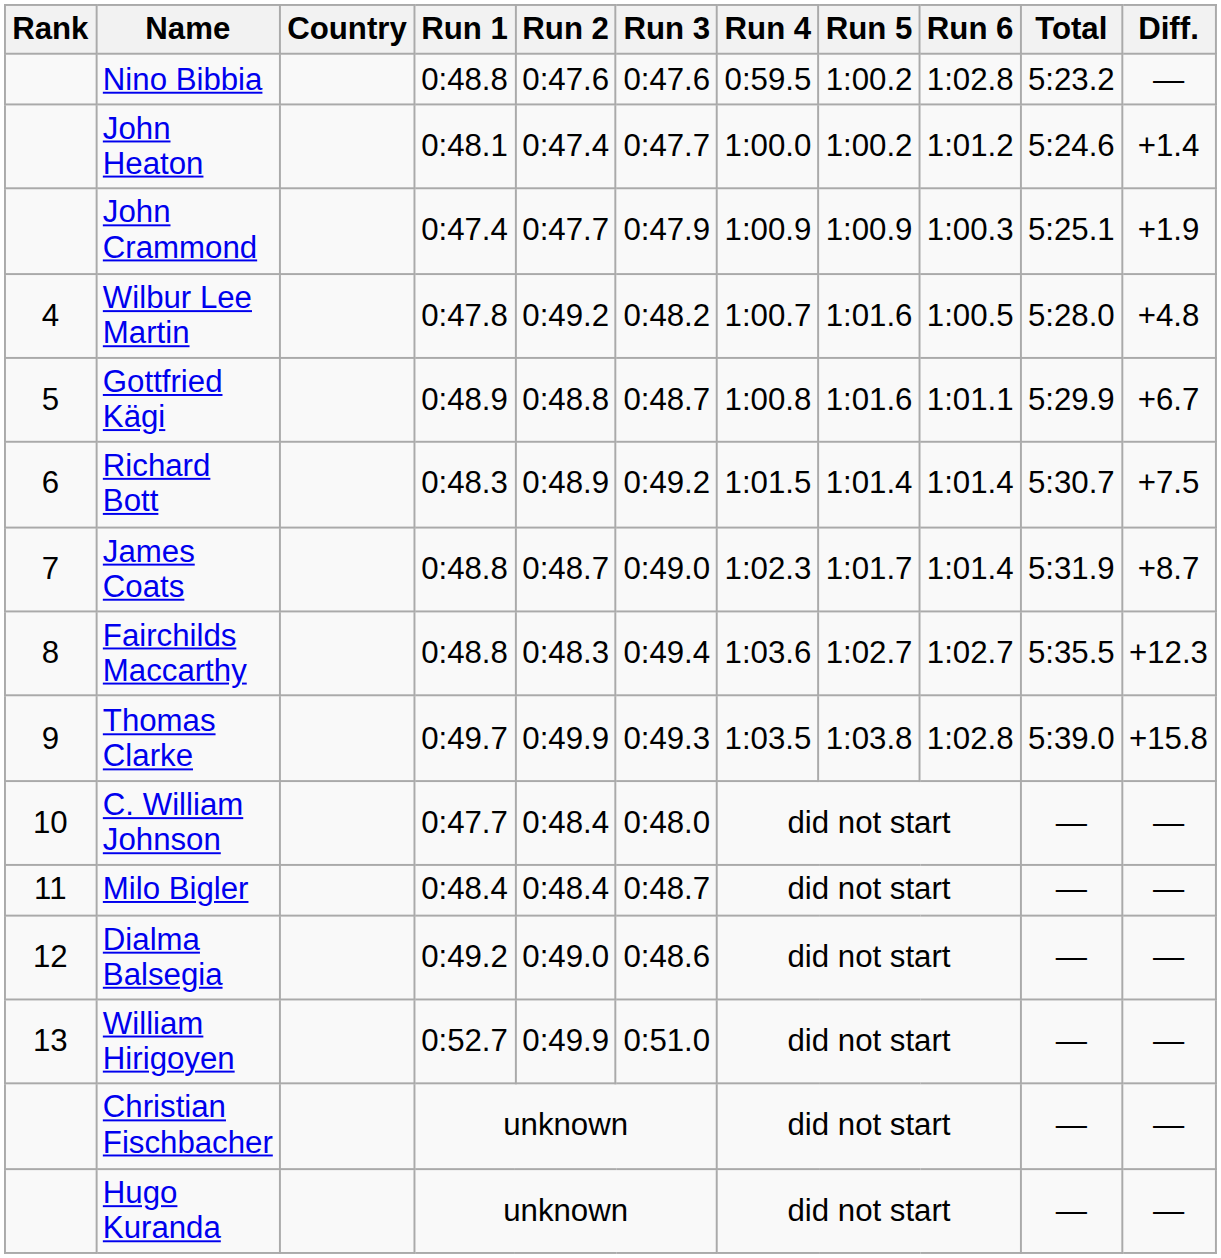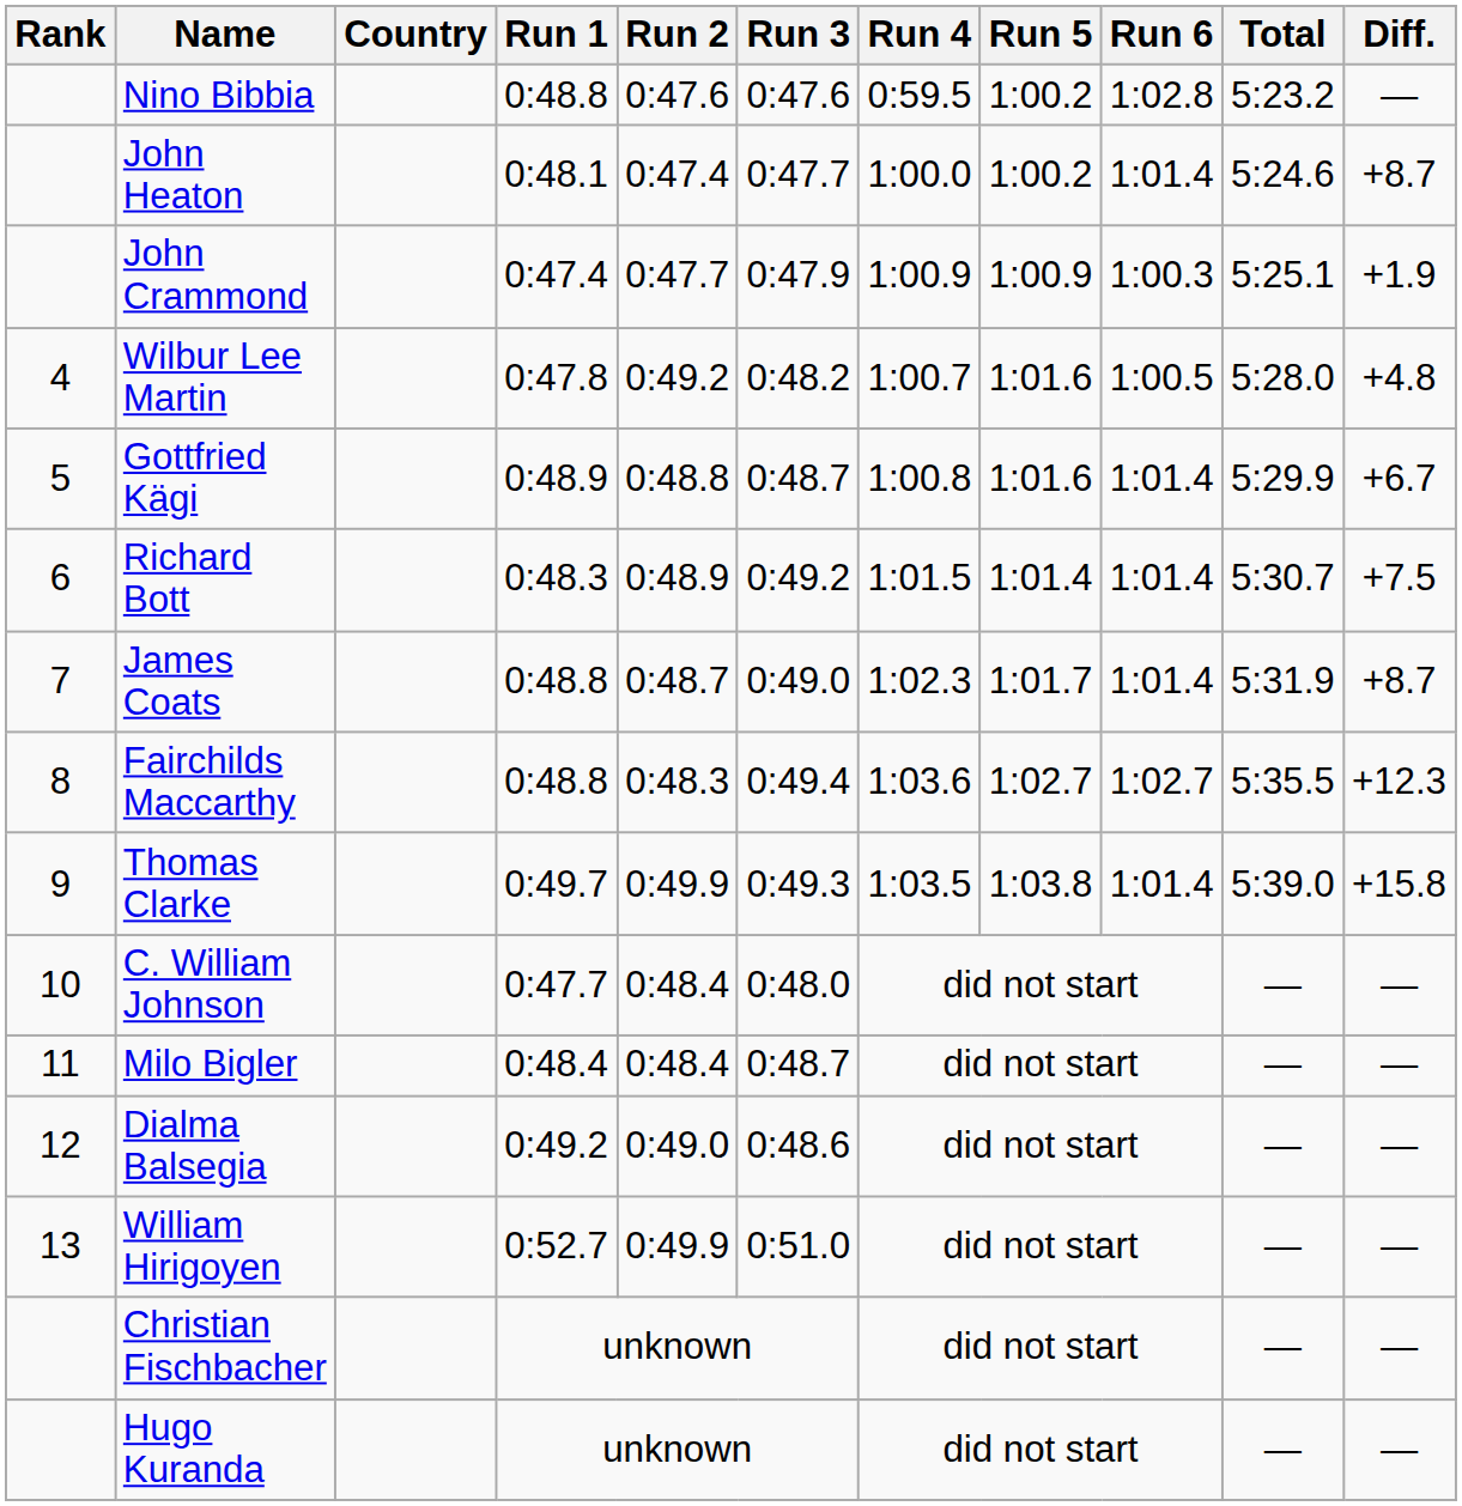 <table class="wikitable" style="text-align:center">
 <tr>
 <th>Rank</th>
 <th style="width:16em">Name</th>
 <th>Country</th>
 <th style="width:5em">Run 1</th>
 <th style="width:5em">Run 2</th>
 <th style="width:5em">Run 3</th>
 <th style="width:5em">Run 4</th>
 <th style="width:5em">Run 5</th>
 <th style="width:5em">Run 6</th>
 <th style="width:5em">Total</th>
 <th style="width:5em">Diff.</th>
 </tr>
 <tr>
 <td></td>
 <td align=left><a href='#'>Nino Bibbia</a></td>
 <td align=left></td>
 <td>0:48.8</td>
 <td>0:47.6</td>
 <td>0:47.6</td>
 <td>0:59.5</td>
 <td>1:00.2</td>
 <td>1:02.8</td>
 <td>5:23.2</td>
 <td>—</td>
 </tr>
 <tr>
 <td></td>
 <td align=left><a href='#'>John Heaton</a></td>
 <td align=left></td>
 <td>0:48.1</td>
 <td>0:47.4</td>
 <td>0:47.7</td>
 <td>1:00.0</td>
 <td>1:00.2</td>
-<td>1:01.2</td>
+<td>1:01.4</td>
 <td>5:24.6</td>
-<td>+1.4</td>
+<td>+8.7</td>
 </tr>
 <tr>
 <td></td>
 <td align=left><a href='#'>John Crammond</a></td>
 <td align=left></td>
 <td>0:47.4</td>
 <td>0:47.7</td>
 <td>0:47.9</td>
 <td>1:00.9</td>
 <td>1:00.9</td>
 <td>1:00.3</td>
 <td>5:25.1</td>
 <td>+1.9</td>
 </tr>
 <tr>
 <td>4</td>
 <td align=left><a href='#'>Wilbur Lee Martin</a></td>
 <td align=left></td>
 <td>0:47.8</td>
 <td>0:49.2</td>
 <td>0:48.2</td>
 <td>1:00.7</td>
 <td>1:01.6</td>
 <td>1:00.5</td>
 <td>5:28.0</td>
 <td>+4.8</td>
 </tr>
 <tr>
 <td>5</td>
 <td align=left><a href='#'>Gottfried Kägi</a></td>
 <td align=left></td>
 <td>0:48.9</td>
 <td>0:48.8</td>
 <td>0:48.7</td>
 <td>1:00.8</td>
 <td>1:01.6</td>
-<td>1:01.1</td>
+<td>1:01.4</td>
 <td>5:29.9</td>
 <td>+6.7</td>
 </tr>
 <tr>
 <td>6</td>
 <td align=left><a href='#'>Richard Bott</a></td>
 <td align=left></td>
 <td>0:48.3</td>
 <td>0:48.9</td>
 <td>0:49.2</td>
 <td>1:01.5</td>
 <td>1:01.4</td>
 <td>1:01.4</td>
 <td>5:30.7</td>
 <td>+7.5</td>
 </tr>
 <tr>
 <td>7</td>
 <td align=left><a href='#'>James Coats</a></td>
 <td align=left></td>
 <td>0:48.8</td>
 <td>0:48.7</td>
 <td>0:49.0</td>
 <td>1:02.3</td>
 <td>1:01.7</td>
 <td>1:01.4</td>
 <td>5:31.9</td>
 <td>+8.7</td>
 </tr>
 <tr>
 <td>8</td>
 <td align=left><a href='#'>Fairchilds Maccarthy</a></td>
 <td align=left></td>
 <td>0:48.8</td>
 <td>0:48.3</td>
 <td>0:49.4</td>
 <td>1:03.6</td>
 <td>1:02.7</td>
 <td>1:02.7</td>
 <td>5:35.5</td>
 <td>+12.3</td>
 </tr>
 <tr>
 <td>9</td>
 <td align=left><a href='#'>Thomas Clarke</a></td>
 <td align=left></td>
 <td>0:49.7</td>
 <td>0:49.9</td>
 <td>0:49.3</td>
 <td>1:03.5</td>
 <td>1:03.8</td>
-<td>1:02.8</td>
+<td>1:01.4</td>
 <td>5:39.0</td>
 <td>+15.8</td>
 </tr>
 <tr>
 <td>10</td>
 <td align=left><a href='#'>C. William Johnson</a></td>
 <td align=left></td>
 <td>0:47.7</td>
 <td>0:48.4</td>
 <td>0:48.0</td>
 <td colspan=3>did not start</td>
 <td>—</td>
 <td>—</td>
 </tr>
 <tr>
 <td>11</td>
 <td align=left><a href='#'>Milo Bigler</a></td>
 <td align=left></td>
 <td>0:48.4</td>
 <td>0:48.4</td>
 <td>0:48.7</td>
 <td colspan=3>did not start</td>
 <td>—</td>
 <td>—</td>
 </tr>
 <tr>
 <td>12</td>
 <td align=left><a href='#'>Dialma Balsegia</a></td>
 <td align=left></td>
 <td>0:49.2</td>
 <td>0:49.0</td>
 <td>0:48.6</td>
 <td colspan=3>did not start</td>
 <td>—</td>
 <td>—</td>
 </tr>
 <tr>
 <td>13</td>
 <td align=left><a href='#'>William Hirigoyen</a></td>
 <td align=left></td>
 <td>0:52.7</td>
 <td>0:49.9</td>
 <td>0:51.0</td>
 <td colspan=3>did not start</td>
 <td>—</td>
 <td>—</td>
 </tr>
 <tr>
 <td></td>
 <td align=left><a href='#'>Christian Fischbacher</a></td>
 <td align=left></td>
 <td colspan=3>unknown</td>
 <td colspan=3>did not start</td>
 <td>—</td>
 <td>—</td>
 </tr>
 <tr>
 <td></td>
 <td align=left><a href='#'>Hugo Kuranda</a></td>
 <td align=left></td>
 <td colspan=3>unknown</td>
 <td colspan=3>did not start</td>
 <td>—</td>
 <td>—</td>
 </tr>
 </table>
